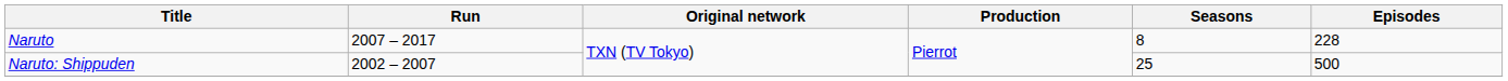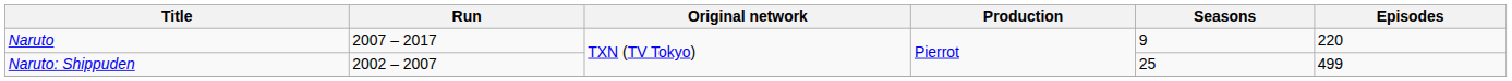 <table class="wikitable" style="width:100%;" style="font-size: 100%;">
 <tr style="text-align:center;">
 <th>Title</th>
 <th>Run</th>
 <th>Original network</th>
 <th>Production</th>
 <th>Seasons</th>
 <th>Episodes</th>
 </tr>
 <tr>
 <td><em><a href='#'>Naruto</a></em></td>
 <td>2007 – 2017</td>
 <td rowspan=2><a href='#'>TXN</a> (<a href='#'>TV Tokyo</a>)</td>
 <td rowspan=2><a href='#'>Pierrot</a></td>
-<td>8</td>
-<td>228</td>
+<td>9</td>
+<td>220</td>
 </tr>
 <tr>
 <td><em><a href='#'>Naruto: Shippuden</a></em></td>
 <td>2002 – 2007</td>
 <td>25</td>
-<td>500</td>
+<td>499</td>
 </tr>
 <tr>
 </tr>
 </table>
